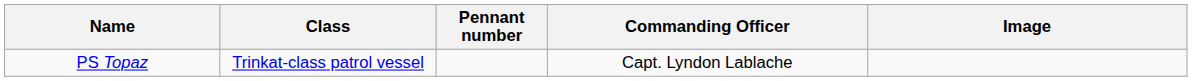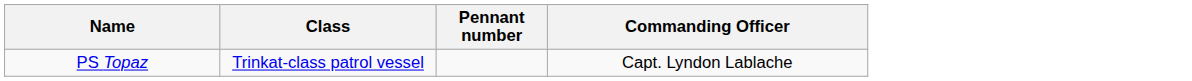 <table class="wikitable" style="text-align:center">
 <tr style="background:#cccccc">
 <th scope="col" style="width: 200px;">Name</th>
 <th scope="col" style="width: 200px;">Class</th>
 <th scope="col" style="width: 100px;">Pennant number</th>
 <th scope="col" style="width: 300px;">Commanding Officer</th>
-<th scope="col" style="width: 300px;">Image</th>
 </tr>
 <tr>
 <td><a href='#'>PS <em>Topaz</em></a></td>
 <td><a href='#'>Trinkat-class patrol vessel</a></td>
 <td></td>
 <td>Capt. Lyndon Lablache</td>
-<td></td>
 </tr>
 </table>
